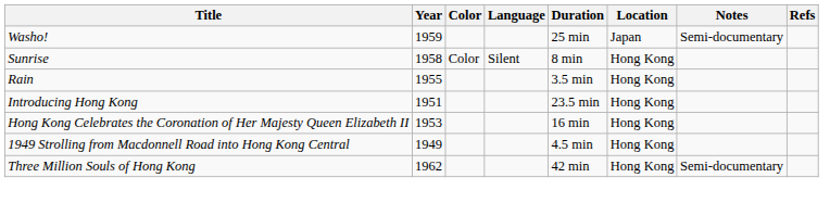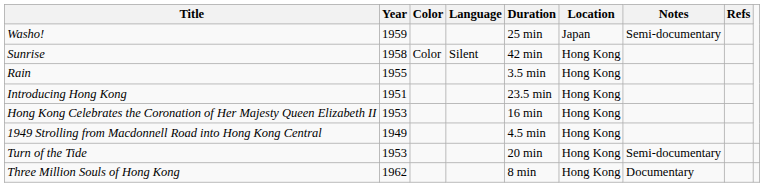 <table class="wikitable sortable">
 <tr>
 <th>Title</th>
 <th>Year</th>
 <th>Color</th>
 <th>Language</th>
 <th>Duration</th>
 <th>Location</th>
 <th>Notes</th>
 <th>Refs</th>
 </tr>
 <tr>
 <td><em>Washo!</em></td>
 <td>1959</td>
 <td></td>
 <td></td>
 <td>25 min</td>
 <td>Japan</td>
 <td>Semi-documentary</td>
 <td></td>
 </tr>
 <tr>
 <td><em>Sunrise</em></td>
 <td>1958</td>
 <td>Color</td>
 <td>Silent</td>
-<td>8 min</td>
+<td>42 min</td>
 <td>Hong Kong</td>
 <td></td>
 <td></td>
 </tr>
 <tr>
 <td><em>Rain</em></td>
 <td>1955</td>
 <td></td>
 <td></td>
 <td>3.5 min</td>
 <td>Hong Kong</td>
 <td></td>
 <td></td>
 </tr>
 <tr>
 <td><em>Introducing Hong Kong</em></td>
 <td>1951</td>
 <td></td>
 <td></td>
 <td>23.5 min</td>
 <td>Hong Kong</td>
 <td></td>
 <td></td>
 </tr>
 <tr>
 <td><em>Hong Kong Celebrates the Coronation of Her Majesty Queen Elizabeth II</em></td>
 <td>1953</td>
 <td></td>
 <td></td>
 <td>16 min</td>
 <td>Hong Kong</td>
 <td></td>
 <td></td>
 </tr>
 <tr>
 <td><em>1949 Strolling from Macdonnell Road into Hong Kong Central</em></td>
 <td>1949</td>
 <td></td>
 <td></td>
 <td>4.5 min</td>
 <td>Hong Kong</td>
 <td></td>
 <td></td>
 </tr>
 <tr>
+<td><em>Turn of the Tide</em></td>
+<td>1953</td>
+<td></td>
+<td></td>
+<td>20 min</td>
+<td>Hong Kong</td>
+<td>Semi-documentary</td>
+<td></td>
+<td></td>
+</tr>
+<tr>
 <td><em>Three Million Souls of Hong Kong</em></td>
 <td>1962</td>
 <td></td>
 <td></td>
-<td>42 min</td>
+<td>8 min</td>
 <td>Hong Kong</td>
-<td>Semi-documentary</td>
+<td>Documentary</td>
 <td></td>
 </tr>
 </table>
